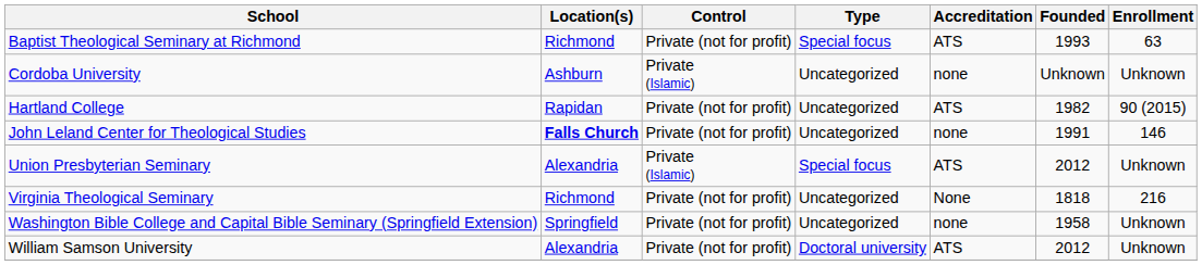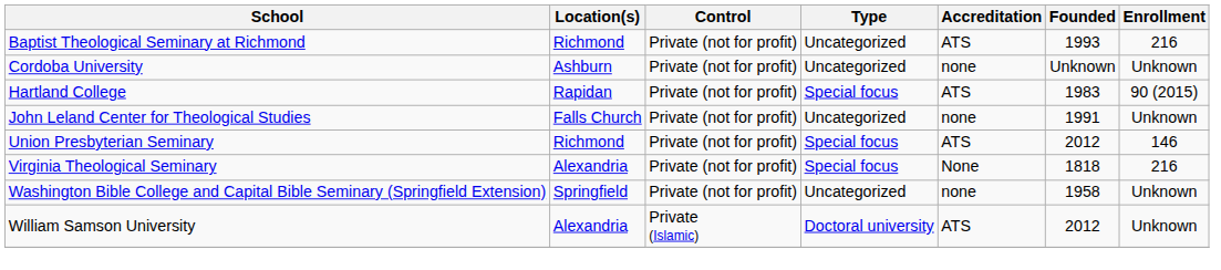 <table class="wikitable sortable" style="text-align:left;">
 <tr>
 <th>School</th>
 <th>Location(s)</th>
 <th>Control</th>
 <th>Type</th>
 <th>Accreditation</th>
 <th>Founded</th>
 <th>Enrollment<br></th>
 </tr>
 <tr>
 <td><a href='#'>Baptist Theological Seminary at Richmond</a></td>
 <td><a href='#'>Richmond</a></td>
 <td>Private (not for profit)</td>
-<td><a href='#'>Special focus</a></td>
+<td>Uncategorized</td>
 <td>ATS</td>
 <td style="text-align:center;">1993</td>
-<td style="text-align:center;">63</td>
+<td style="text-align:center;">216</td>
 </tr>
 <tr>
 <td><a href='#'>Cordoba University</a></td>
 <td><a href='#'>Ashburn</a></td>
-<td>Private<br><small>(<a href='#'>Islamic</a>)</small></td>
+<td>Private (not for profit)</td>
 <td>Uncategorized</td>
 <td>none</td>
 <td style="text-align:center;">Unknown</td>
 <td style="text-align:center;">Unknown</td>
 </tr>
 <tr>
 <td><a href='#'>Hartland College</a></td>
 <td><a href='#'>Rapidan</a></td>
 <td>Private (not for profit)</td>
-<td>Uncategorized</td>
+<td><a href='#'>Special focus</a></td>
 <td>ATS</td>
-<td style="text-align:center;">1982</td>
+<td style="text-align:center;">1983</td>
 <td style="text-align:center;">90 (2015)</td>
 </tr>
 <tr>
 <td><a href='#'>John Leland Center for Theological Studies</a></td>
-<td><strong><a href='#'>Falls Church</a></strong></td>
+<td><a href='#'>Falls Church</a></td>
 <td>Private (not for profit)</td>
 <td>Uncategorized</td>
 <td>none</td>
 <td style="text-align:center;">1991</td>
+<td style="text-align:center;">Unknown</td>
+</tr>
+<tr>
+<td><a href='#'>Union Presbyterian Seminary</a></td>
+<td><a href='#'>Richmond</a></td>
+<td>Private (not for profit)</td>
+<td><a href='#'>Special focus</a></td>
+<td>ATS</td>
+<td style="text-align:center;">2012</td>
 <td style="text-align:center;">146</td>
 </tr>
 <tr>
-<td><a href='#'>Union Presbyterian Seminary</a></td>
+<td><a href='#'>Virginia Theological Seminary</a></td>
 <td><a href='#'>Alexandria</a></td>
-<td>Private<br><small>(<a href='#'>Islamic</a>)</small></td>
+<td>Private (not for profit)</td>
 <td><a href='#'>Special focus</a></td>
-<td>ATS</td>
-<td style="text-align:center;">2012</td>
-<td style="text-align:center;">Unknown</td>
-</tr>
-<tr>
-<td><a href='#'>Virginia Theological Seminary</a></td>
-<td><a href='#'>Richmond</a></td>
-<td>Private (not for profit)</td>
-<td>Uncategorized</td>
 <td>None</td>
 <td style="text-align:center;">1818</td>
 <td style="text-align:center;">216</td>
 </tr>
 <tr>
 <td><a href='#'>Washington Bible College and Capital Bible Seminary (Springfield Extension)</a></td>
 <td><a href='#'>Springfield</a></td>
 <td>Private (not for profit)</td>
 <td>Uncategorized</td>
 <td>none</td>
 <td style="text-align:center;">1958</td>
 <td style="text-align:center;">Unknown</td>
 </tr>
 <tr>
 <td>William Samson University</td>
 <td><a href='#'>Alexandria</a></td>
-<td>Private (not for profit)</td>
+<td>Private<br><small>(<a href='#'>Islamic</a>)</small></td>
 <td><a href='#'>Doctoral university</a></td>
 <td>ATS</td>
 <td style="text-align:center;">2012</td>
 <td style="text-align:center;">Unknown</td>
 </tr>
 <tr>
 </tr>
 </table>
